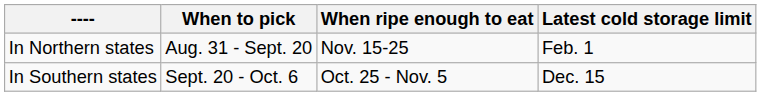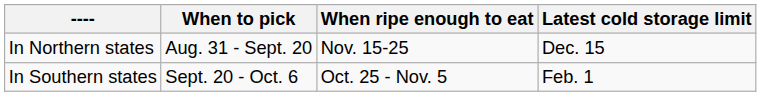 <table class="wikitable">
 <tr>
 <th>----</th>
 <th>When to pick</th>
 <th>When ripe enough to eat</th>
 <th>Latest cold storage limit</th>
 </tr>
 <tr>
 <td>In Northern states</td>
 <td>Aug. 31 - Sept. 20</td>
 <td>Nov. 15-25</td>
-<td>Feb. 1</td>
+<td>Dec. 15</td>
 </tr>
 <tr>
 <td>In Southern states</td>
 <td>Sept. 20 - Oct. 6</td>
 <td>Oct. 25 - Nov. 5</td>
-<td>Dec. 15</td>
+<td>Feb. 1</td>
 </tr>
 </table>
